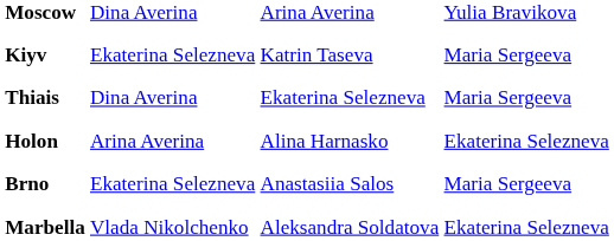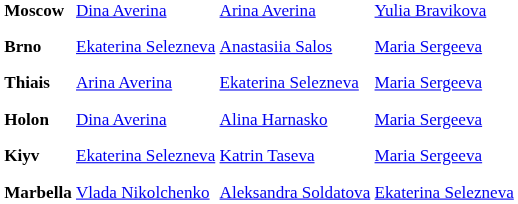 <table>
 <tr>
 <th scope=row style="text-align:left">Moscow</th>
 <td style="height:30px;"> <a href='#'>Dina Averina</a></td>
 <td style="height:30px;"> <a href='#'>Arina Averina</a></td>
 <td style="height:30px;"> <a href='#'>Yulia Bravikova</a></td>
 </tr>
 <tr>
-<th scope=row style="text-align:left">Kiyv</th>
+<th scope=row style="text-align:left">Brno</th>
 <td style="height:30px;"> <a href='#'>Ekaterina Selezneva</a></td>
-<td style="height:30px;"> <a href='#'>Katrin Taseva</a></td>
+<td style="height:30px;"> <a href='#'>Anastasiia Salos</a></td>
 <td style="height:30px;"> <a href='#'>Maria Sergeeva</a></td>
 </tr>
 <tr>
 <th scope=row style="text-align:left">Thiais</th>
-<td style="height:30px;"> <a href='#'>Dina Averina</a></td>
+<td style="height:30px;"> <a href='#'>Arina Averina</a></td>
 <td style="height:30px;"> <a href='#'>Ekaterina Selezneva</a></td>
 <td style="height:30px;"> <a href='#'>Maria Sergeeva</a></td>
 </tr>
 <tr>
 <th scope=row style="text-align:left">Holon</th>
-<td style="height:30px;"> <a href='#'>Arina Averina</a></td>
+<td style="height:30px;"> <a href='#'>Dina Averina</a></td>
 <td style="height:30px;"> <a href='#'>Alina Harnasko</a></td>
-<td style="height:30px;"> <a href='#'>Ekaterina Selezneva</a></td>
+<td style="height:30px;"> <a href='#'>Maria Sergeeva</a></td>
 </tr>
 <tr>
-<th scope=row style="text-align:left">Brno</th>
+<th scope=row style="text-align:left">Kiyv</th>
 <td style="height:30px;"> <a href='#'>Ekaterina Selezneva</a></td>
-<td style="height:30px;"> <a href='#'>Anastasiia Salos</a></td>
+<td style="height:30px;"> <a href='#'>Katrin Taseva</a></td>
 <td style="height:30px;"> <a href='#'>Maria Sergeeva</a></td>
 </tr>
 <tr>
 <th scope=row style="text-align:left">Marbella</th>
 <td style="height:30px;"> <a href='#'>Vlada Nikolchenko</a></td>
 <td style="height:30px;"> <a href='#'>Aleksandra Soldatova</a></td>
 <td style="height:30px;"> <a href='#'>Ekaterina Selezneva</a></td>
 </tr>
 <tr>
 </tr>
 </table>
